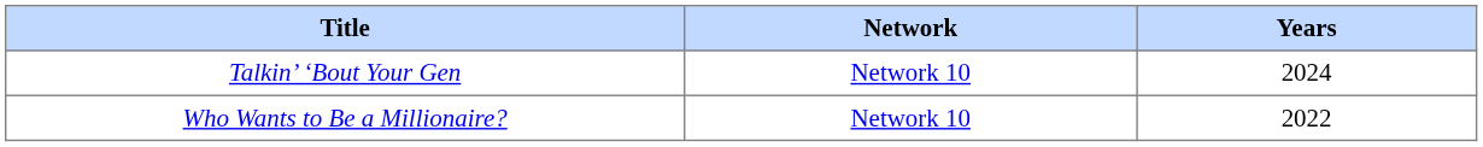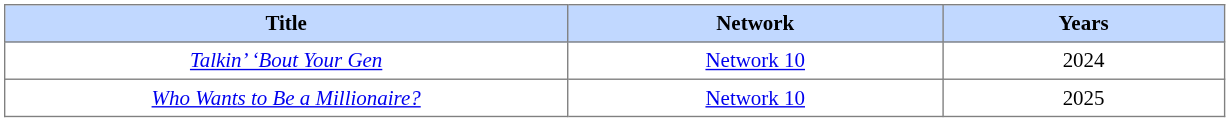 <table border="1" cellpadding="4" cellspacing="0"  style="text-align:center; font-size:95%; border-collapse:collapse; width:70%;">
 <tr style="background:#C1D8FF;">
 <th style="width:30%;">Title</th>
 <th style="width:20%;">Network</th>
 <th style="width:15%;">Years</th>
 </tr>
 <tr>
 <td><em><a href='#'>Talkin’ ‘Bout Your Gen</a></em></td>
 <td><a href='#'>Network 10</a></td>
 <td>2024</td>
 </tr>
 <tr>
 <td><em><a href='#'>Who Wants to Be a Millionaire?</a></em></td>
 <td><a href='#'>Network 10</a></td>
-<td>2022</td>
+<td>2025</td>
 </tr>
 </table>
